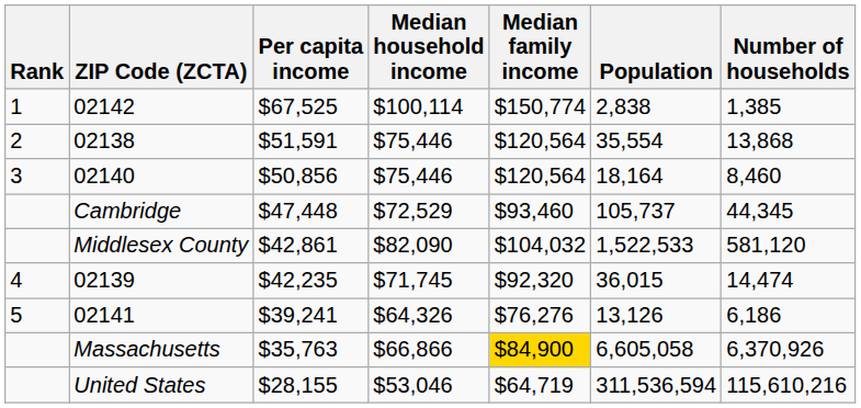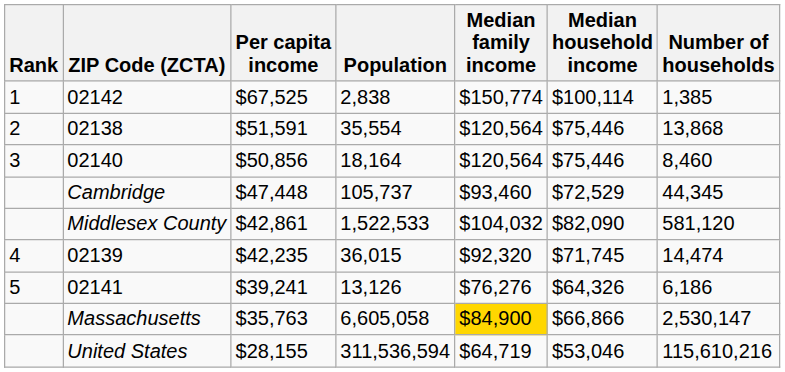 <table class="wikitable sortable">
 <tr valign=bottom>
 <th>Rank</th>
 <th>ZIP Code (ZCTA)</th>
 <th>Per capita<br>income</th>
+<th>Population</th>
+<th>Median<br>family<br>income</th>
 <th>Median<br>household<br>income</th>
-<th>Median<br>family<br>income</th>
-<th>Population</th>
 <th>Number of<br>households</th>
 </tr>
 <tr>
 <td>1</td>
 <td>02142</td>
 <td>$67,525</td>
+<td>2,838</td>
+<td>$150,774</td>
 <td>$100,114</td>
-<td>$150,774</td>
-<td>2,838</td>
 <td>1,385</td>
 </tr>
 <tr>
 <td>2</td>
 <td>02138</td>
 <td>$51,591</td>
+<td>35,554</td>
+<td>$120,564</td>
 <td>$75,446</td>
-<td>$120,564</td>
-<td>35,554</td>
 <td>13,868</td>
 </tr>
 <tr>
 <td>3</td>
 <td>02140</td>
 <td>$50,856</td>
+<td>18,164</td>
+<td>$120,564</td>
 <td>$75,446</td>
-<td>$120,564</td>
-<td>18,164</td>
 <td>8,460</td>
 </tr>
 <tr>
 <td></td>
 <td><em>Cambridge</em></td>
 <td>$47,448</td>
+<td>105,737</td>
+<td>$93,460</td>
 <td>$72,529</td>
-<td>$93,460</td>
-<td>105,737</td>
 <td>44,345</td>
 </tr>
 <tr>
 <td></td>
 <td><em>Middlesex County</em></td>
 <td>$42,861</td>
+<td>1,522,533</td>
+<td>$104,032</td>
 <td>$82,090</td>
-<td>$104,032</td>
-<td>1,522,533</td>
 <td>581,120</td>
 </tr>
 <tr>
 <td>4</td>
 <td>02139</td>
 <td>$42,235</td>
+<td>36,015</td>
+<td>$92,320</td>
 <td>$71,745</td>
-<td>$92,320</td>
-<td>36,015</td>
 <td>14,474</td>
 </tr>
 <tr>
 <td>5</td>
 <td>02141</td>
 <td>$39,241</td>
+<td>13,126</td>
+<td>$76,276</td>
 <td>$64,326</td>
-<td>$76,276</td>
-<td>13,126</td>
 <td>6,186</td>
 </tr>
 <tr>
 <td></td>
 <td><em>Massachusetts</em></td>
 <td>$35,763</td>
+<td>6,605,058</td>
+<td style="background: gold;">$84,900</td>
 <td>$66,866</td>
-<td style="background: gold;">$84,900</td>
-<td>6,605,058</td>
-<td>6,370,926</td>
+<td>2,530,147</td>
 </tr>
 <tr>
 <td></td>
 <td><em>United States</em></td>
 <td>$28,155</td>
+<td>311,536,594</td>
+<td>$64,719</td>
 <td>$53,046</td>
-<td>$64,719</td>
-<td>311,536,594</td>
 <td>115,610,216</td>
 </tr>
 </table>
